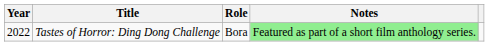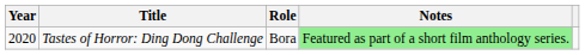 <table class="wikitable plainrowheaders">
 <tr>
 <th>Year</th>
 <th>Title</th>
 <th>Role</th>
 <th>Notes</th>
 <th></th>
 </tr>
 <tr>
-<td>2022</td>
+<td>2020</td>
 <td><em>Tastes of Horror: Ding Dong Challenge</em></td>
 <td>Bora</td>
 <td style="background: lightgreen;">Featured as part of a short film anthology series.</td>
 <td></td>
 </tr>
 </table>
